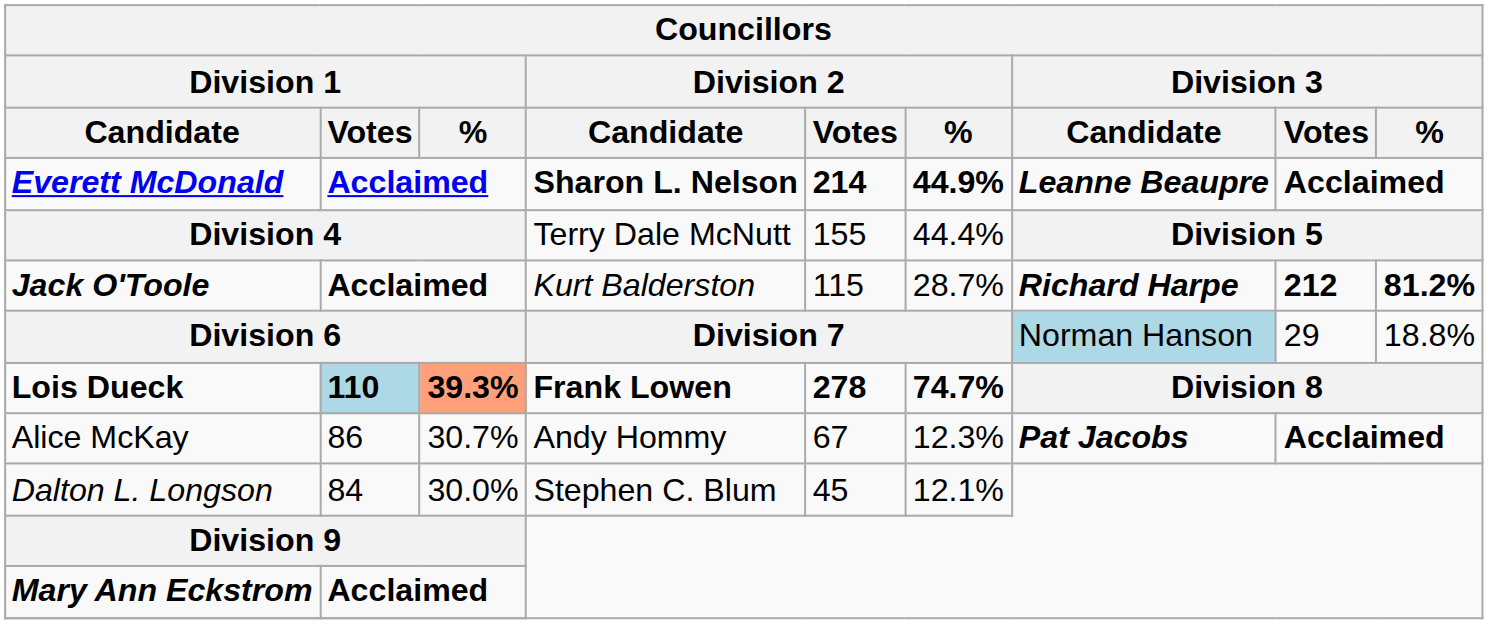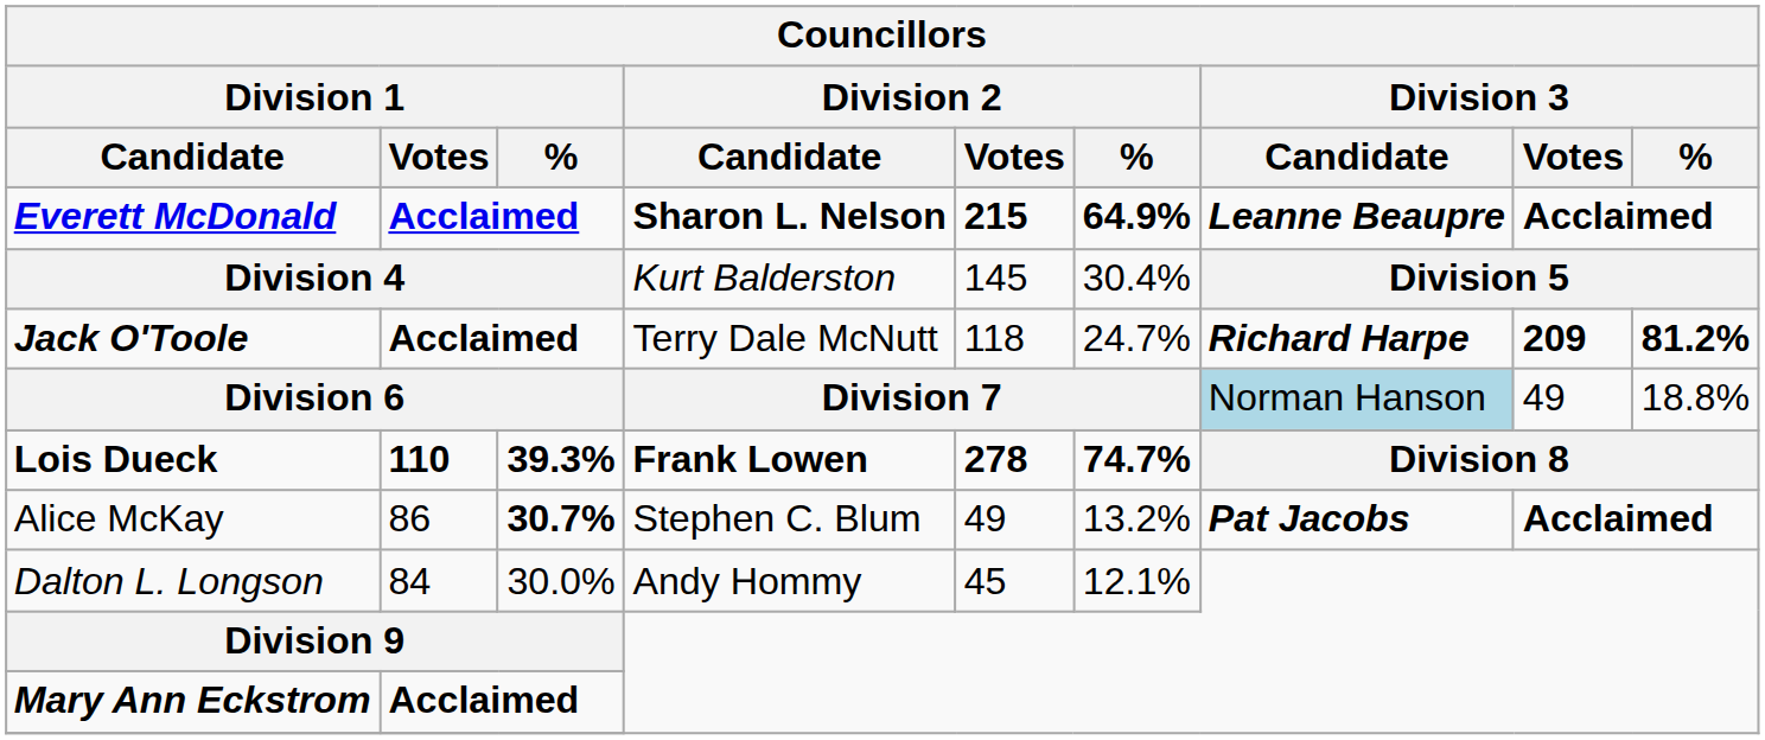 <table class="wikitable collapsible collapsed" align="right">
 <tr>
 <th colspan=9>Councillors</th>
 </tr>
 <tr>
 <th colspan=3>Division 1</th>
 <th colspan=3>Division 2</th>
 <th colspan=3>Division 3</th>
 </tr>
 <tr>
 <th>Candidate</th>
 <th>Votes</th>
 <th>%</th>
 <th>Candidate</th>
 <th>Votes</th>
 <th>%</th>
 <th>Candidate</th>
 <th>Votes</th>
 <th>%</th>
 </tr>
 <tr>
 <td><strong><em><a href='#'>Everett McDonald</a></em></strong></td>
 <td colspan=2><strong><a href='#'>Acclaimed</a></strong></td>
 <td><strong>Sharon L. Nelson</strong></td>
-<td><strong>214</strong></td>
-<td><strong>44.9%</strong></td>
+<td><strong>215</strong></td>
+<td><strong>64.9%</strong></td>
 <td><strong><em>Leanne Beaupre</em></strong></td>
 <td colspan=2><strong>Acclaimed</strong></td>
 </tr>
 <tr>
 <th colspan=3>Division 4</th>
-<td>Terry Dale McNutt</td>
-<td>155</td>
-<td>44.4%</td>
+<td><em>Kurt Balderston</em></td>
+<td>145</td>
+<td>30.4%</td>
 <th colspan=3>Division 5</th>
 </tr>
 <tr>
 <td><strong><em>Jack O'Toole</em></strong></td>
 <td colspan=2><strong>Acclaimed</strong></td>
-<td><em>Kurt Balderston</em></td>
-<td>115</td>
-<td>28.7%</td>
+<td>Terry Dale McNutt</td>
+<td>118</td>
+<td>24.7%</td>
 <td><strong><em>Richard Harpe</em></strong></td>
-<td><strong>212</strong></td>
+<td><strong>209</strong></td>
 <td><strong>81.2%</strong></td>
 </tr>
 <tr>
 <th colspan=3>Division 6</th>
 <th colspan=3>Division 7</th>
 <td style="background: lightblue;">Norman Hanson</td>
-<td>29</td>
+<td>49</td>
 <td>18.8%</td>
 </tr>
 <tr>
 <td><strong>Lois Dueck</strong></td>
-<td style="background: lightblue;"><strong>110</strong></td>
-<td style="background: lightsalmon;"><strong>39.3%</strong></td>
+<td><strong>110</strong></td>
+<td><strong>39.3%</strong></td>
 <td><strong>Frank Lowen</strong></td>
 <td><strong>278</strong></td>
 <td><strong>74.7%</strong></td>
 <th colspan=3>Division 8</th>
 </tr>
 <tr>
 <td>Alice McKay</td>
 <td>86</td>
-<td>30.7%</td>
-<td>Andy Hommy</td>
-<td>67</td>
-<td>12.3%</td>
+<td><strong>30.7%</strong></td>
+<td>Stephen C. Blum</td>
+<td>49</td>
+<td>13.2%</td>
 <td><strong><em>Pat Jacobs</em></strong></td>
 <td colspan=2><strong>Acclaimed</strong></td>
 </tr>
 <tr>
 <td><em>Dalton L. Longson</em></td>
 <td>84</td>
 <td>30.0%</td>
-<td>Stephen C. Blum</td>
+<td>Andy Hommy</td>
 <td>45</td>
 <td>12.1%</td>
 </tr>
 <tr>
 <th colspan=3>Division 9</th>
 </tr>
 <tr>
 <td><strong><em>Mary Ann Eckstrom</em></strong></td>
 <td colspan=2><strong>Acclaimed</strong></td>
 </tr>
 <tr>
 </tr>
 </table>
